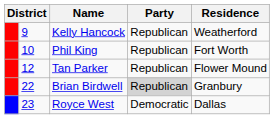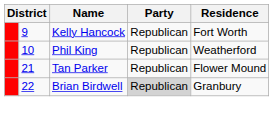 <table class="wikitable">
 <tr>
 <th colspan="2">District</th>
 <th>Name</th>
 <th>Party</th>
 <th>Residence</th>
 </tr>
 <tr>
 <td bgcolor=red> </td>
 <td><a href='#'>9</a></td>
 <td><a href='#'>Kelly Hancock</a></td>
 <td>Republican</td>
-<td>Weatherford</td>
+<td>Fort Worth</td>
 </tr>
 <tr>
 <td bgcolor=red> </td>
 <td><a href='#'>10</a></td>
 <td><a href='#'>Phil King</a></td>
 <td>Republican</td>
-<td>Fort Worth</td>
+<td>Weatherford</td>
 </tr>
 <tr>
 <td bgcolor=red> </td>
-<td><a href='#'>12</a></td>
+<td><a href='#'>21</a></td>
 <td><a href='#'>Tan Parker</a></td>
 <td>Republican</td>
 <td>Flower Mound</td>
 </tr>
 <tr>
 <td bgcolor=red> </td>
 <td><a href='#'>22</a></td>
 <td><a href='#'>Brian Birdwell</a></td>
 <td style="background: lightgrey;">Republican</td>
 <td>Granbury</td>
 </tr>
-<tr>
-<td style="background:blue"> </td>
-<td><a href='#'>23</a></td>
-<td><a href='#'>Royce West</a></td>
-<td>Democratic</td>
-<td>Dallas</td>
-</tr>
 </table>
